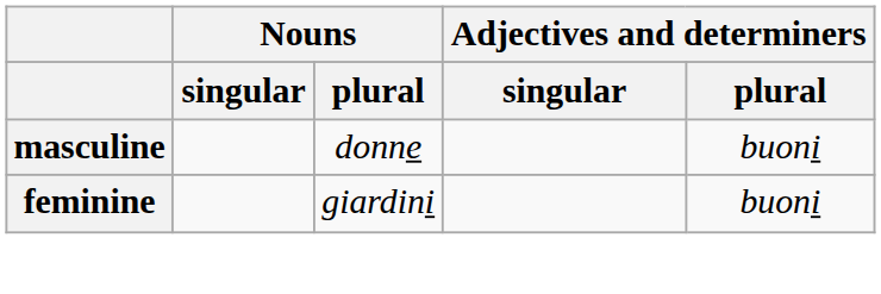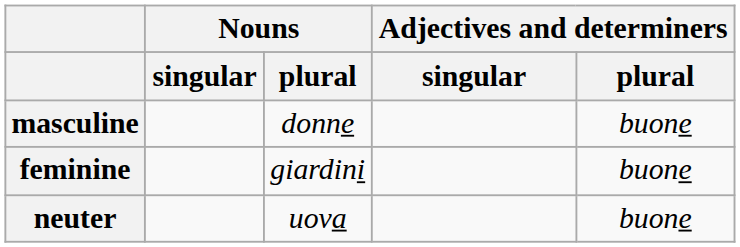 <table class="wikitable" align="right" style="margin: 10px;">
 <tr>
 <th></th>
 <th colspan="2">Nouns</th>
 <th colspan="2">Adjectives and determiners</th>
 </tr>
 <tr align="center">
 <th></th>
 <th>singular</th>
 <th>plural</th>
 <th>singular</th>
 <th>plural</th>
 </tr>
 <tr align="center">
 <th>masculine</th>
 <td></td>
 <td><em>donn<u>e</u></em></td>
 <td></td>
-<td><em>buon<u>i</u></em></td>
+<td><em>buon<u>e</u></em></td>
 </tr>
 <tr align="center">
 <th>feminine</th>
 <td></td>
 <td><em>giardin<u>i</u></em></td>
 <td></td>
-<td><em>buon<u>i</u></em></td>
+<td><em>buon<u>e</u></em></td>
+</tr>
+<tr align="center">
+<th>neuter</th>
+<td></td>
+<td><em>uov<u>a</u></em></td>
+<td></td>
+<td><em>buon<u>e</u></em></td>
 </tr>
 </table>
